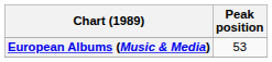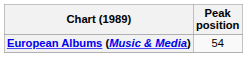 <table class="wikitable sortable plainrowheaders" style="text-align:center">
 <tr>
 <th scope="col">Chart (1989)</th>
 <th scope="col">Peak<br>position</th>
 </tr>
 <tr>
 </tr>
 <tr>
 <th scope="row"><a href='#'>European Albums</a> (<em><a href='#'>Music & Media</a></em>)</th>
-<td>53</td>
+<td>54</td>
 </tr>
 <tr>
 </tr>
 <tr>
 </tr>
 <tr>
 </tr>
 </table>
